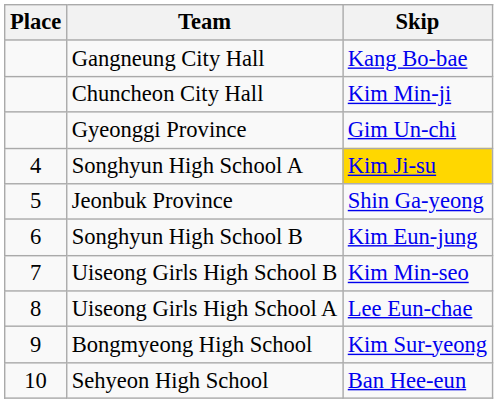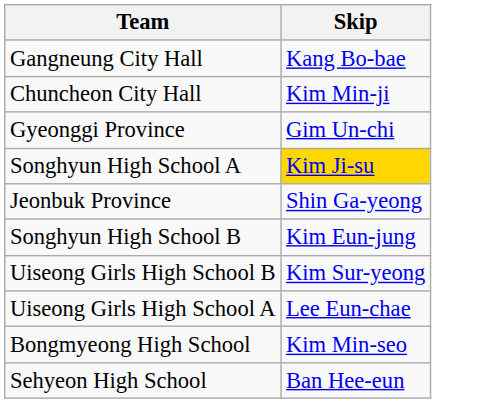 <table class="wikitable">
 <tr>
-<th>Place</th>
 <th>Team</th>
 <th>Skip</th>
 </tr>
 <tr>
-<td align=center></td>
 <td> Gangneung City Hall</td>
 <td><a href='#'>Kang Bo-bae</a></td>
 </tr>
 <tr>
-<td align=center></td>
 <td> Chuncheon City Hall</td>
 <td><a href='#'>Kim Min-ji</a></td>
 </tr>
 <tr>
-<td align=center></td>
 <td> Gyeonggi Province</td>
 <td><a href='#'>Gim Un-chi</a></td>
 </tr>
 <tr>
-<td align=center>4</td>
 <td> Songhyun High School A</td>
 <td style="background: gold;"><a href='#'>Kim Ji-su</a></td>
 </tr>
 <tr>
-<td align=center>5</td>
 <td> Jeonbuk Province</td>
 <td><a href='#'>Shin Ga-yeong</a></td>
 </tr>
 <tr>
-<td align=center>6</td>
 <td> Songhyun High School B</td>
 <td><a href='#'>Kim Eun-jung</a></td>
 </tr>
 <tr>
-<td align=center>7</td>
 <td> Uiseong Girls High School B</td>
-<td><a href='#'>Kim Min-seo</a></td>
+<td><a href='#'>Kim Sur-yeong</a></td>
 </tr>
 <tr>
-<td align=center>8</td>
 <td> Uiseong Girls High School A</td>
 <td><a href='#'>Lee Eun-chae</a></td>
 </tr>
 <tr>
-<td align=center>9</td>
 <td> Bongmyeong High School</td>
-<td><a href='#'>Kim Sur-yeong</a></td>
+<td><a href='#'>Kim Min-seo</a></td>
 </tr>
 <tr>
-<td align=center>10</td>
 <td> Sehyeon High School</td>
 <td><a href='#'>Ban Hee-eun</a></td>
 </tr>
 </table>
